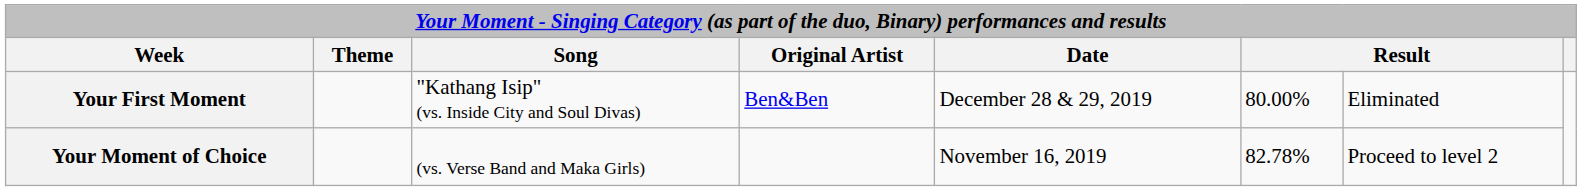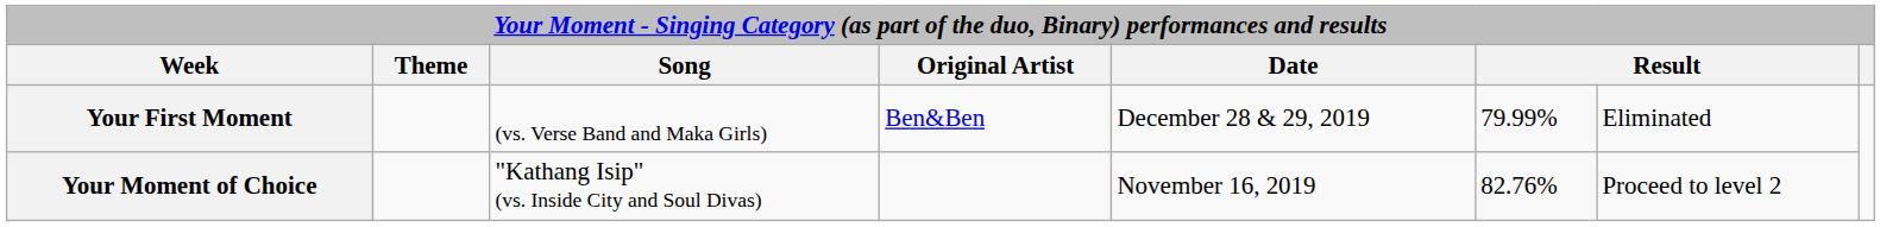 <table class="wikitable mw-collapsible collapsible autocollapse" style="width:95%; margin:1em auto;">
 <tr>
 <th colspan="8" style="background:#BFBFBF;"><strong><em><a href='#'>Your Moment - Singing Category</a><em> (as part of the duo, </em>Binary<em>) performances and results<strong></th>
 </tr>
 <tr>
 <th scope="col">Week</th>
 <th scope="col">Theme</th>
 <th scope="col">Song</th>
 <th scope="col">Original Artist</th>
 <th scope="col">Date</th>
 <th scope="col" colspan="2">Result</th>
 <th scope="col"></th>
 </tr>
 <tr>
 <th scope="row">Your First Moment</th>
 <td></td>
-<td>"Kathang Isip"<br><small>(vs. Inside City and Soul Divas)</small></td>
+<td><br><small>(vs. Verse Band and Maka Girls)</small></td>
 <td><a href='#'>Ben&Ben</a></td>
 <td>December 28 & 29, 2019</td>
-<td>80.00%</td>
+<td>79.99%</td>
 <td>Eliminated</td>
 <td scope="row" rowspan="2"></td>
 </tr>
 <tr>
 <th scope="row">Your Moment of Choice</th>
 <td></td>
-<td><br><small>(vs. Verse Band and Maka Girls)</small></td>
+<td>"Kathang Isip"<br><small>(vs. Inside City and Soul Divas)</small></td>
 <td></td>
 <td>November 16, 2019</td>
-<td>82.78%</td>
+<td>82.76%</td>
 <td>Proceed to level 2</td>
 </tr>
 </table>
